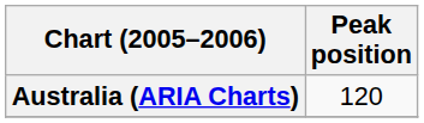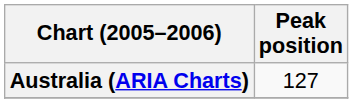 <table class="wikitable sortable plainrowheaders" style="text-align:center">
 <tr>
 <th>Chart (2005–2006)</th>
 <th>Peak<br>position</th>
 </tr>
 <tr>
 <th scope = "row">Australia (<a href='#'>ARIA Charts</a>)</th>
-<td align="center">120</td>
+<td align="center">127</td>
 </tr>
 <tr>
 </tr>
 <tr>
 </tr>
 <tr>
 </tr>
 <tr>
 </tr>
 <tr>
 </tr>
 <tr>
 </tr>
 <tr>
 </tr>
 </table>
